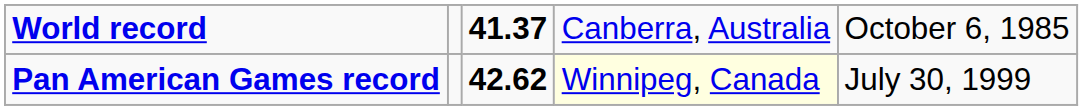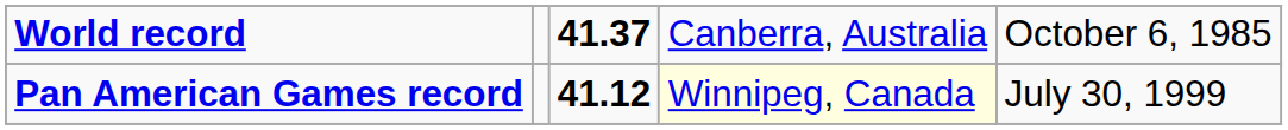 <table class="wikitable">
 <tr>
 <td><strong><a href='#'>World record</a></strong></td>
 <td></td>
 <td><strong>41.37</strong></td>
 <td><a href='#'>Canberra</a>, <a href='#'>Australia</a></td>
 <td>October 6, 1985</td>
 </tr>
 <tr>
 <td><strong><a href='#'>Pan American Games record</a></strong></td>
 <td></td>
-<td><strong>42.62</strong></td>
+<td><strong>41.12</strong></td>
 <td style="background: lightyellow;"><a href='#'>Winnipeg</a>, <a href='#'>Canada</a></td>
 <td>July 30, 1999</td>
 </tr>
 </table>
